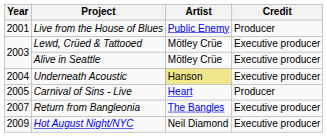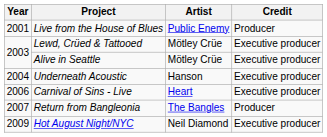 <table class="wikitable sortable">
 <tr>
 <th>Year</th>
 <th>Project</th>
 <th>Artist</th>
 <th>Credit</th>
 </tr>
 <tr>
 <td>2001</td>
 <td><em>Live from the House of Blues</em></td>
 <td><a href='#'>Public Enemy</a></td>
 <td>Producer</td>
 </tr>
 <tr>
 <td rowspan="2">2003</td>
 <td><em>Lewd, Crüed & Tattooed</em></td>
 <td>Mötley Crüe</td>
 <td>Executive producer</td>
 </tr>
 <tr>
 <td><em>Alive in Seattle</em></td>
 <td>Mötley Crüe</td>
 <td>Executive producer</td>
 </tr>
 <tr>
 <td>2004</td>
 <td><em>Underneath Acoustic</em></td>
-<td style="background: khaki;">Hanson</td>
+<td>Hanson</td>
 <td>Executive producer</td>
 </tr>
 <tr>
-<td>2005</td>
+<td>2006</td>
 <td><em>Carnival of Sins - Live</em></td>
 <td><a href='#'>Heart</a></td>
-<td>Producer</td>
+<td>Executive producer</td>
 </tr>
 <tr>
 <td>2007</td>
 <td><em>Return from Bangleonia</em></td>
 <td><a href='#'>The Bangles</a></td>
-<td>Executive producer</td>
+<td>Producer</td>
 </tr>
 <tr>
 <td>2009</td>
 <td><em><a href='#'>Hot August Night/NYC</a></em></td>
 <td>Neil Diamond</td>
 <td>Executive producer</td>
 </tr>
 </table>
